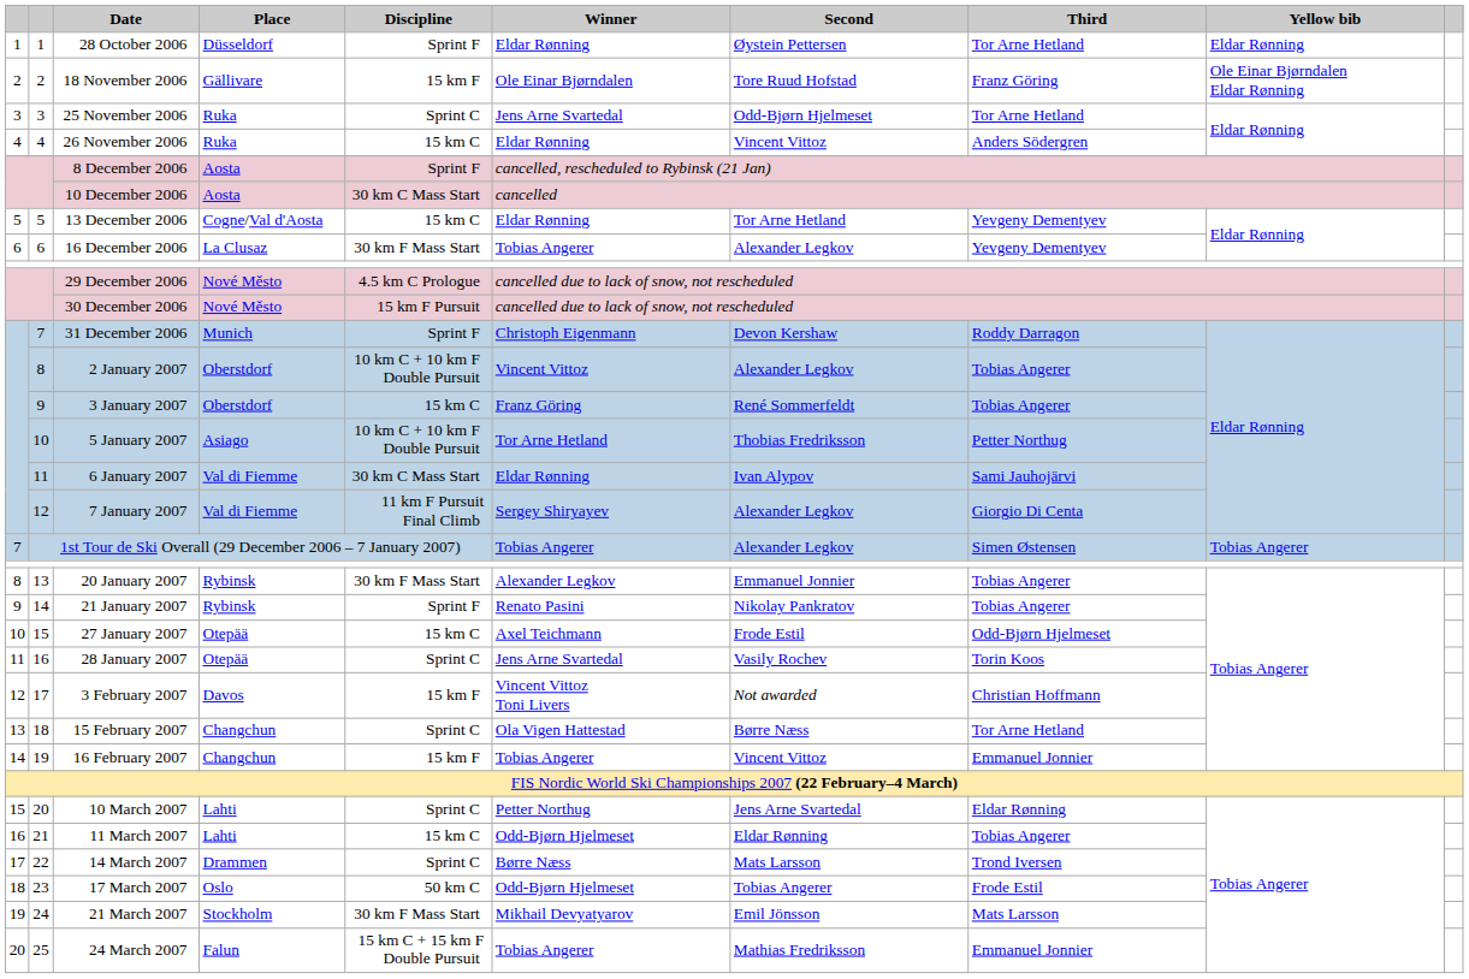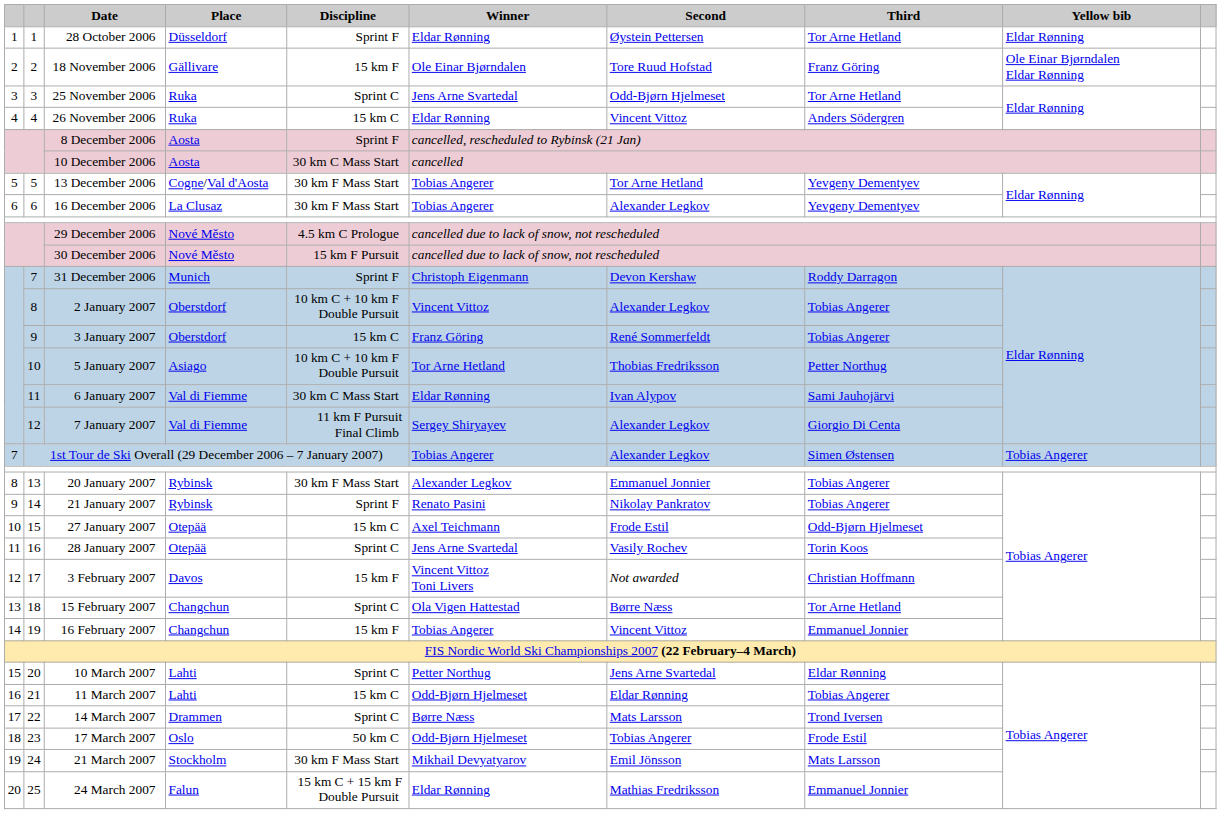 <table class="wikitable plainrowheaders" style="background:#fff; font-size:86%; line-height:16px; border:grey solid 1px; border-collapse:collapse;">
 <tr style="background:#ccc; text-align:center;">
 <th scope="col" style="background:#ccc; width=20 px;"></th>
 <th scope="col" style="background:#ccc; width=30 px;"></th>
 <th scope="col" style="background:#ccc; width:120px;">Date</th>
 <th scope="col" style="background:#ccc; width:120px;">Place</th>
 <th scope="col" style="background:#ccc; width:120px;">Discipline</th>
 <th scope="col" style="background:#ccc; width:200px;">Winner</th>
 <th scope="col" style="background:#ccc; width:200px;">Second</th>
 <th scope="col" style="background:#ccc; width:200px;">Third</th>
 <th scope="col" style="background:#ccc; width:200px;">Yellow bib</th>
 <th scope="col" style="background:#ccc; width:10px;"></th>
 </tr>
 <tr>
 <td align=center>1</td>
 <td align=center>1</td>
 <td align=right>28 October 2006  </td>
 <td> <a href='#'>Düsseldorf</a></td>
 <td align=right>Sprint F  </td>
 <td> <a href='#'>Eldar Rønning</a></td>
 <td> <a href='#'>Øystein Pettersen</a></td>
 <td> <a href='#'>Tor Arne Hetland</a></td>
 <td> <a href='#'>Eldar Rønning</a></td>
 <td></td>
 </tr>
 <tr>
 <td align=center>2</td>
 <td align=center>2</td>
 <td align=right>18 November 2006  </td>
 <td> <a href='#'>Gällivare</a></td>
 <td align=right>15 km F  </td>
 <td> <a href='#'>Ole Einar Bjørndalen</a></td>
 <td> <a href='#'>Tore Ruud Hofstad</a></td>
 <td> <a href='#'>Franz Göring</a></td>
 <td> <a href='#'>Ole Einar Bjørndalen</a><br> <a href='#'>Eldar Rønning</a></td>
 <td></td>
 </tr>
 <tr>
 <td align=center>3</td>
 <td align=center>3</td>
 <td align=right>25 November 2006  </td>
 <td> <a href='#'>Ruka</a></td>
 <td align=right>Sprint C  </td>
 <td> <a href='#'>Jens Arne Svartedal</a></td>
 <td> <a href='#'>Odd-Bjørn Hjelmeset</a></td>
 <td> <a href='#'>Tor Arne Hetland</a></td>
 <td rowspan=2> <a href='#'>Eldar Rønning</a></td>
 <td></td>
 </tr>
 <tr>
 <td align=center>4</td>
 <td align=center>4</td>
 <td align=right>26 November 2006  </td>
 <td> <a href='#'>Ruka</a></td>
 <td align=right>15 km C  </td>
 <td> <a href='#'>Eldar Rønning</a></td>
 <td> <a href='#'>Vincent Vittoz</a></td>
 <td> <a href='#'>Anders Södergren</a></td>
 <td></td>
 </tr>
 <tr bgcolor=#EDCCD5>
 <td colspan=2 rowspan=2></td>
 <td align=right>8 December 2006  </td>
 <td> <a href='#'>Aosta</a></td>
 <td align=right>Sprint F  </td>
 <td colspan=4><em>cancelled, rescheduled to Rybinsk (21 Jan)</em></td>
 <td></td>
 </tr>
 <tr bgcolor=#EDCCD5>
 <td align=right>10 December 2006  </td>
 <td> <a href='#'>Aosta</a></td>
 <td align=right>30 km C Mass Start  </td>
 <td colspan=4><em>cancelled</em></td>
 <td></td>
 </tr>
 <tr>
 <td align=center>5</td>
 <td align=center>5</td>
 <td align=right>13 December 2006  </td>
 <td> <a href='#'>Cogne</a>/<a href='#'>Val d'Aosta</a></td>
-<td align=right>15 km C  </td>
-<td> <a href='#'>Eldar Rønning</a></td>
+<td align=right>30 km F Mass Start  </td>
+<td> <a href='#'>Tobias Angerer</a></td>
 <td> <a href='#'>Tor Arne Hetland</a></td>
 <td> <a href='#'>Yevgeny Dementyev</a></td>
 <td rowspan=2> <a href='#'>Eldar Rønning</a></td>
 <td></td>
 </tr>
 <tr>
 <td align=center>6</td>
 <td align=center>6</td>
 <td align=right>16 December 2006  </td>
 <td> <a href='#'>La Clusaz</a></td>
 <td align=right>30 km F Mass Start  </td>
 <td> <a href='#'>Tobias Angerer</a></td>
 <td> <a href='#'>Alexander Legkov</a></td>
 <td> <a href='#'>Yevgeny Dementyev</a></td>
 <td></td>
 </tr>
 <tr>
 <td colspan=10></td>
 </tr>
 <tr bgcolor=#EDCCD5>
 <td colspan=2 rowspan=2></td>
 <td align=right>29 December 2006  </td>
 <td> <a href='#'>Nové Město</a></td>
 <td align=right>4.5 km C Prologue  </td>
 <td colspan=4><em>cancelled due to lack of snow, not rescheduled</em></td>
 <td></td>
 </tr>
 <tr bgcolor=#EDCCD5>
 <td align=right>30 December 2006  </td>
 <td> <a href='#'>Nové Město</a></td>
 <td align=right>15 km F Pursuit  </td>
 <td colspan=4><em>cancelled due to lack of snow, not rescheduled</em></td>
 <td></td>
 </tr>
 <tr bgcolor=#BCD4E6>
 <td align=center rowspan=6></td>
 <td align=center>7</td>
 <td align=right>31 December 2006  </td>
 <td> <a href='#'>Munich</a></td>
 <td align=right>Sprint F  </td>
 <td> <a href='#'>Christoph Eigenmann</a></td>
 <td> <a href='#'>Devon Kershaw</a></td>
 <td> <a href='#'>Roddy Darragon</a></td>
 <td rowspan=6> <a href='#'>Eldar Rønning</a></td>
 <td></td>
 </tr>
 <tr bgcolor=#BCD4E6>
 <td align=center>8</td>
 <td align=right>2 January 2007  </td>
 <td> <a href='#'>Oberstdorf</a></td>
 <td align=right>10 km C + 10 km F  <br>Double Pursuit  </td>
 <td> <a href='#'>Vincent Vittoz</a></td>
 <td> <a href='#'>Alexander Legkov</a></td>
 <td> <a href='#'>Tobias Angerer</a></td>
 <td></td>
 </tr>
 <tr bgcolor=#BCD4E6>
 <td align=center>9</td>
 <td align=right>3 January 2007  </td>
 <td> <a href='#'>Oberstdorf</a></td>
 <td align=right>15 km C  </td>
 <td> <a href='#'>Franz Göring</a></td>
 <td> <a href='#'>René Sommerfeldt</a></td>
 <td> <a href='#'>Tobias Angerer</a></td>
 <td></td>
 </tr>
 <tr bgcolor=#BCD4E6>
 <td align=center>10</td>
 <td align=right>5 January 2007  </td>
 <td> <a href='#'>Asiago</a></td>
 <td align=right>10 km C + 10 km F  <br>Double Pursuit  </td>
 <td> <a href='#'>Tor Arne Hetland</a></td>
 <td> <a href='#'>Thobias Fredriksson</a></td>
 <td> <a href='#'>Petter Northug</a></td>
 <td></td>
 </tr>
 <tr bgcolor=#BCD4E6>
 <td align=center>11</td>
 <td align=right>6 January 2007  </td>
 <td> <a href='#'>Val di Fiemme</a></td>
 <td align=right>30 km C Mass Start  </td>
 <td> <a href='#'>Eldar Rønning</a></td>
 <td> <a href='#'>Ivan Alypov</a></td>
 <td> <a href='#'>Sami Jauhojärvi</a></td>
 <td></td>
 </tr>
 <tr bgcolor=#BCD4E6>
 <td align=center>12</td>
 <td align=right>7 January 2007  </td>
 <td> <a href='#'>Val di Fiemme</a></td>
 <td align=right>11 km F Pursuit <br>Final Climb  </td>
 <td> <a href='#'>Sergey Shiryayev</a></td>
 <td> <a href='#'>Alexander Legkov</a></td>
 <td> <a href='#'>Giorgio Di Centa</a></td>
 <td></td>
 </tr>
 <tr bgcolor=#BCD4E6>
 <td align=center>7</td>
 <td colspan=4 align=center><a href='#'>1st Tour de Ski</a> Overall (29 December 2006 – 7 January 2007)</td>
 <td> <a href='#'>Tobias Angerer</a></td>
 <td> <a href='#'>Alexander Legkov</a></td>
 <td> <a href='#'>Simen Østensen</a></td>
 <td> <a href='#'>Tobias Angerer</a></td>
 <td></td>
 </tr>
 <tr>
 <td colspan=10></td>
 </tr>
 <tr>
 <td align=center>8</td>
 <td align=center>13</td>
 <td align=right>20 January 2007  </td>
 <td> <a href='#'>Rybinsk</a></td>
 <td align=right>30 km F Mass Start  </td>
 <td> <a href='#'>Alexander Legkov</a></td>
 <td> <a href='#'>Emmanuel Jonnier</a></td>
 <td> <a href='#'>Tobias Angerer</a></td>
 <td rowspan=7> <a href='#'>Tobias Angerer</a></td>
 <td></td>
 </tr>
 <tr>
 <td align=center>9</td>
 <td align=center>14</td>
 <td align=right>21 January 2007  </td>
 <td> <a href='#'>Rybinsk</a></td>
 <td align=right>Sprint F  </td>
 <td> <a href='#'>Renato Pasini</a></td>
 <td> <a href='#'>Nikolay Pankratov</a></td>
 <td> <a href='#'>Tobias Angerer</a></td>
 <td></td>
 </tr>
 <tr>
 <td align=center>10</td>
 <td align=center>15</td>
 <td align=right>27 January 2007  </td>
 <td> <a href='#'>Otepää</a></td>
 <td align=right>15 km C  </td>
 <td> <a href='#'>Axel Teichmann</a></td>
 <td> <a href='#'>Frode Estil</a></td>
 <td> <a href='#'>Odd-Bjørn Hjelmeset</a></td>
 <td></td>
 </tr>
 <tr>
 <td align=center>11</td>
 <td align=center>16</td>
 <td align=right>28 January 2007  </td>
 <td> <a href='#'>Otepää</a></td>
 <td align=right>Sprint C  </td>
 <td> <a href='#'>Jens Arne Svartedal</a></td>
 <td> <a href='#'>Vasily Rochev</a></td>
 <td> <a href='#'>Torin Koos</a></td>
 <td></td>
 </tr>
 <tr>
 <td align=center>12</td>
 <td align=center>17</td>
 <td align=right>3 February 2007  </td>
 <td> <a href='#'>Davos</a></td>
 <td align=right>15 km F  </td>
 <td> <a href='#'>Vincent Vittoz</a><br> <a href='#'>Toni Livers</a></td>
 <td><em>Not awarded</em></td>
 <td> <a href='#'>Christian Hoffmann</a></td>
 <td></td>
 </tr>
 <tr>
 <td align=center>13</td>
 <td align=center>18</td>
 <td align=right>15 February 2007  </td>
 <td> <a href='#'>Changchun</a></td>
 <td align=right>Sprint C  </td>
 <td> <a href='#'>Ola Vigen Hattestad</a></td>
 <td> <a href='#'>Børre Næss</a></td>
 <td> <a href='#'>Tor Arne Hetland</a></td>
 <td></td>
 </tr>
 <tr>
 <td align=center>14</td>
 <td align=center>19</td>
 <td align=right>16 February 2007  </td>
 <td> <a href='#'>Changchun</a></td>
 <td align=right>15 km F  </td>
 <td> <a href='#'>Tobias Angerer</a></td>
 <td> <a href='#'>Vincent Vittoz</a></td>
 <td> <a href='#'>Emmanuel Jonnier</a></td>
 <td></td>
 </tr>
 <tr style="background:#FFEBAD">
 <td colspan=10  align="center"><a href='#'>FIS Nordic World Ski Championships 2007</a> <strong>(22 February–4 March)</strong></td>
 </tr>
 <tr>
 <td align=center>15</td>
 <td align=center>20</td>
 <td align=right>10 March 2007  </td>
 <td> <a href='#'>Lahti</a></td>
 <td align=right>Sprint C  </td>
 <td> <a href='#'>Petter Northug</a></td>
 <td> <a href='#'>Jens Arne Svartedal</a></td>
 <td> <a href='#'>Eldar Rønning</a></td>
 <td rowspan=6> <a href='#'>Tobias Angerer</a></td>
 <td></td>
 </tr>
 <tr>
 <td align=center>16</td>
 <td align=center>21</td>
 <td align=right>11 March 2007  </td>
 <td> <a href='#'>Lahti</a></td>
 <td align=right>15 km C  </td>
 <td> <a href='#'>Odd-Bjørn Hjelmeset</a></td>
 <td> <a href='#'>Eldar Rønning</a></td>
 <td> <a href='#'>Tobias Angerer</a></td>
 <td></td>
 </tr>
 <tr>
 <td align=center>17</td>
 <td align=center>22</td>
 <td align=right>14 March 2007  </td>
 <td> <a href='#'>Drammen</a></td>
 <td align=right>Sprint C  </td>
 <td> <a href='#'>Børre Næss</a></td>
 <td> <a href='#'>Mats Larsson</a></td>
 <td> <a href='#'>Trond Iversen</a></td>
 <td></td>
 </tr>
 <tr>
 <td align=center>18</td>
 <td align=center>23</td>
 <td align=right>17 March 2007  </td>
 <td> <a href='#'>Oslo</a></td>
 <td align=right>50 km C  </td>
 <td> <a href='#'>Odd-Bjørn Hjelmeset</a></td>
 <td> <a href='#'>Tobias Angerer</a></td>
 <td> <a href='#'>Frode Estil</a></td>
 <td></td>
 </tr>
 <tr>
 <td align=center>19</td>
 <td align=center>24</td>
 <td align=right>21 March 2007  </td>
 <td> <a href='#'>Stockholm</a></td>
 <td align=right>30 km F Mass Start  </td>
 <td> <a href='#'>Mikhail Devyatyarov</a></td>
 <td> <a href='#'>Emil Jönsson</a></td>
 <td> <a href='#'>Mats Larsson</a></td>
 <td></td>
 </tr>
 <tr>
 <td align=center>20</td>
 <td align=center>25</td>
 <td align=right>24 March 2007  </td>
 <td> <a href='#'>Falun</a></td>
 <td align=right>15 km C + 15 km F <br>Double Pursuit  </td>
-<td> <a href='#'>Tobias Angerer</a></td>
+<td> <a href='#'>Eldar Rønning</a></td>
 <td> <a href='#'>Mathias Fredriksson</a></td>
 <td> <a href='#'>Emmanuel Jonnier</a></td>
 <td></td>
 </tr>
 </table>
